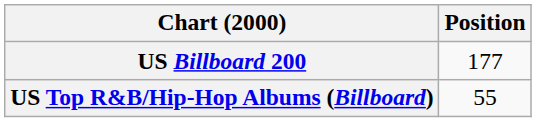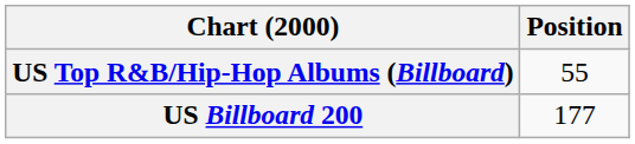 <table class="wikitable sortable plainrowheaders">
 <tr>
 <th scope="col">Chart (2000)</th>
 <th scope="col">Position</th>
 </tr>
 <tr>
+<th scope="row">US <a href='#'>Top R&B/Hip-Hop Albums</a> (<em><a href='#'>Billboard</a></em>)</th>
+<td style="text-align:center;">55</td>
+</tr>
+<tr>
 <th scope="row">US <a href='#'><em>Billboard</em> 200</a></th>
 <td style="text-align:center;">177</td>
 </tr>
-<tr>
-<th scope="row">US <a href='#'>Top R&B/Hip-Hop Albums</a> (<em><a href='#'>Billboard</a></em>)</th>
-<td style="text-align:center;">55</td>
-</tr>
 </table>
